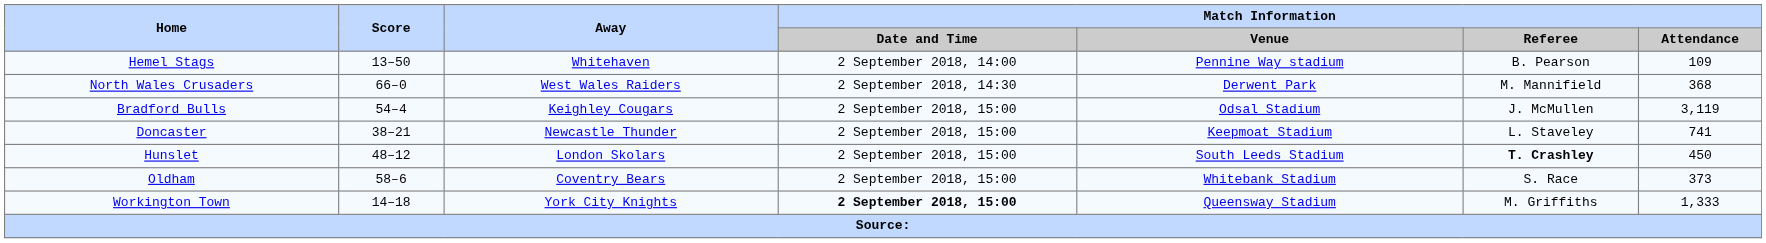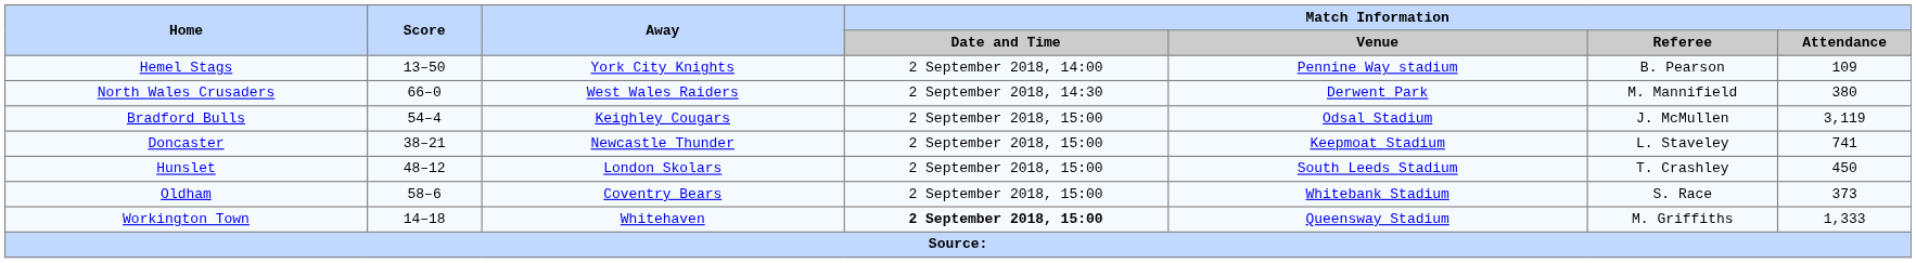 <table border=1 style="border-collapse:collapse; font-size:90%; text-align:center;" cellpadding=3 cellspacing=0 width=100%>
 <tr bgcolor=#C1D8FF>
 <th rowspan=2 width=19%>Home</th>
 <th rowspan=2 width=6%>Score</th>
 <th rowspan=2 width=19%>Away</th>
 <th colspan=4>Match Information</th>
 </tr>
 <tr bgcolor=#CCCCCC>
 <th width=17%>Date and Time</th>
 <th width=22%>Venue</th>
 <th width=10%>Referee</th>
 <th width=7%>Attendance</th>
 </tr>
 <tr bgcolor=#F5FAFF>
 <td> <a href='#'>Hemel Stags</a></td>
 <td>13–50</td>
-<td> <a href='#'>Whitehaven</a></td>
+<td> <a href='#'>York City Knights</a></td>
 <td>2 September 2018, 14:00</td>
 <td><a href='#'>Pennine Way stadium</a></td>
 <td>B. Pearson</td>
 <td>109</td>
 </tr>
 <tr bgcolor=#F5FAFF>
 <td> <a href='#'>North Wales Crusaders</a></td>
 <td>66–0</td>
 <td> <a href='#'>West Wales Raiders</a></td>
 <td>2 September 2018, 14:30</td>
 <td><a href='#'>Derwent Park</a></td>
 <td>M. Mannifield</td>
-<td>368</td>
+<td>380</td>
 </tr>
 <tr bgcolor=#F5FAFF>
 <td> <a href='#'>Bradford Bulls</a></td>
 <td>54–4</td>
 <td> <a href='#'>Keighley Cougars</a></td>
 <td>2 September 2018, 15:00</td>
 <td><a href='#'>Odsal Stadium</a></td>
 <td>J. McMullen</td>
 <td>3,119</td>
 </tr>
 <tr bgcolor=#F5FAFF>
 <td> <a href='#'>Doncaster</a></td>
 <td>38–21</td>
 <td> <a href='#'>Newcastle Thunder</a></td>
 <td>2 September 2018, 15:00</td>
 <td><a href='#'>Keepmoat Stadium</a></td>
 <td>L. Staveley</td>
 <td>741</td>
 </tr>
 <tr bgcolor=#F5FAFF>
 <td> <a href='#'>Hunslet</a></td>
 <td>48–12</td>
 <td> <a href='#'>London Skolars</a></td>
 <td>2 September 2018, 15:00</td>
 <td><a href='#'>South Leeds Stadium</a></td>
-<td><strong>T. Crashley</strong></td>
+<td>T. Crashley</td>
 <td>450</td>
 </tr>
 <tr bgcolor=#F5FAFF>
 <td> <a href='#'>Oldham</a></td>
 <td>58–6</td>
 <td> <a href='#'>Coventry Bears</a></td>
 <td>2 September 2018, 15:00</td>
 <td><a href='#'>Whitebank Stadium</a></td>
 <td>S. Race</td>
 <td>373</td>
 </tr>
 <tr bgcolor=#F5FAFF>
 <td> <a href='#'>Workington Town</a></td>
 <td>14–18</td>
-<td> <a href='#'>York City Knights</a></td>
+<td> <a href='#'>Whitehaven</a></td>
 <td><strong>2 September 2018, 15:00</strong></td>
 <td><a href='#'>Queensway Stadium</a></td>
 <td>M. Griffiths</td>
 <td>1,333</td>
 </tr>
 <tr bgcolor=#C1D8FF>
 <th colspan=7>Source:</th>
 </tr>
 </table>
